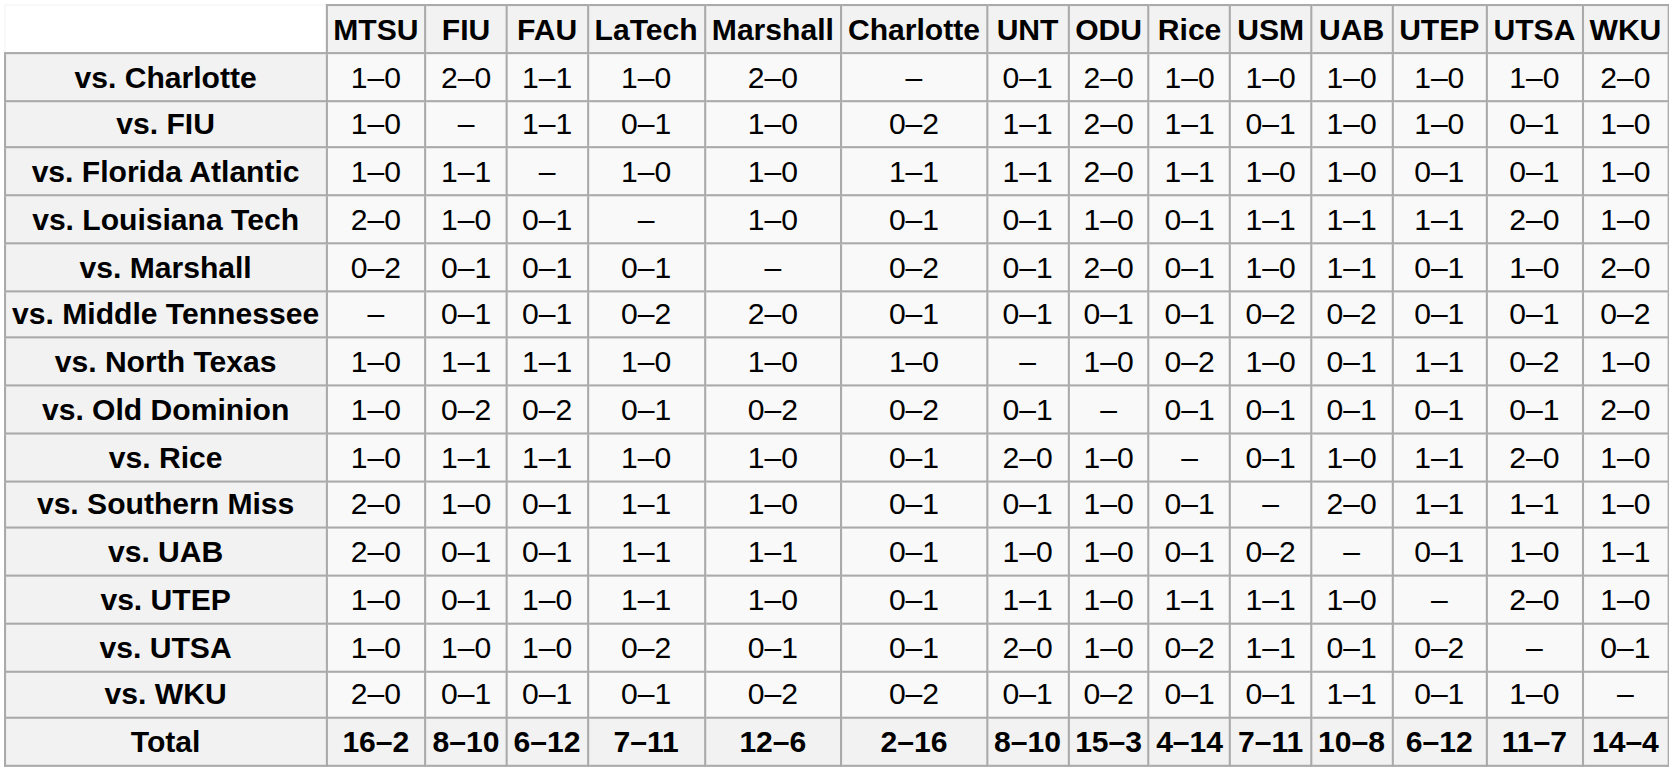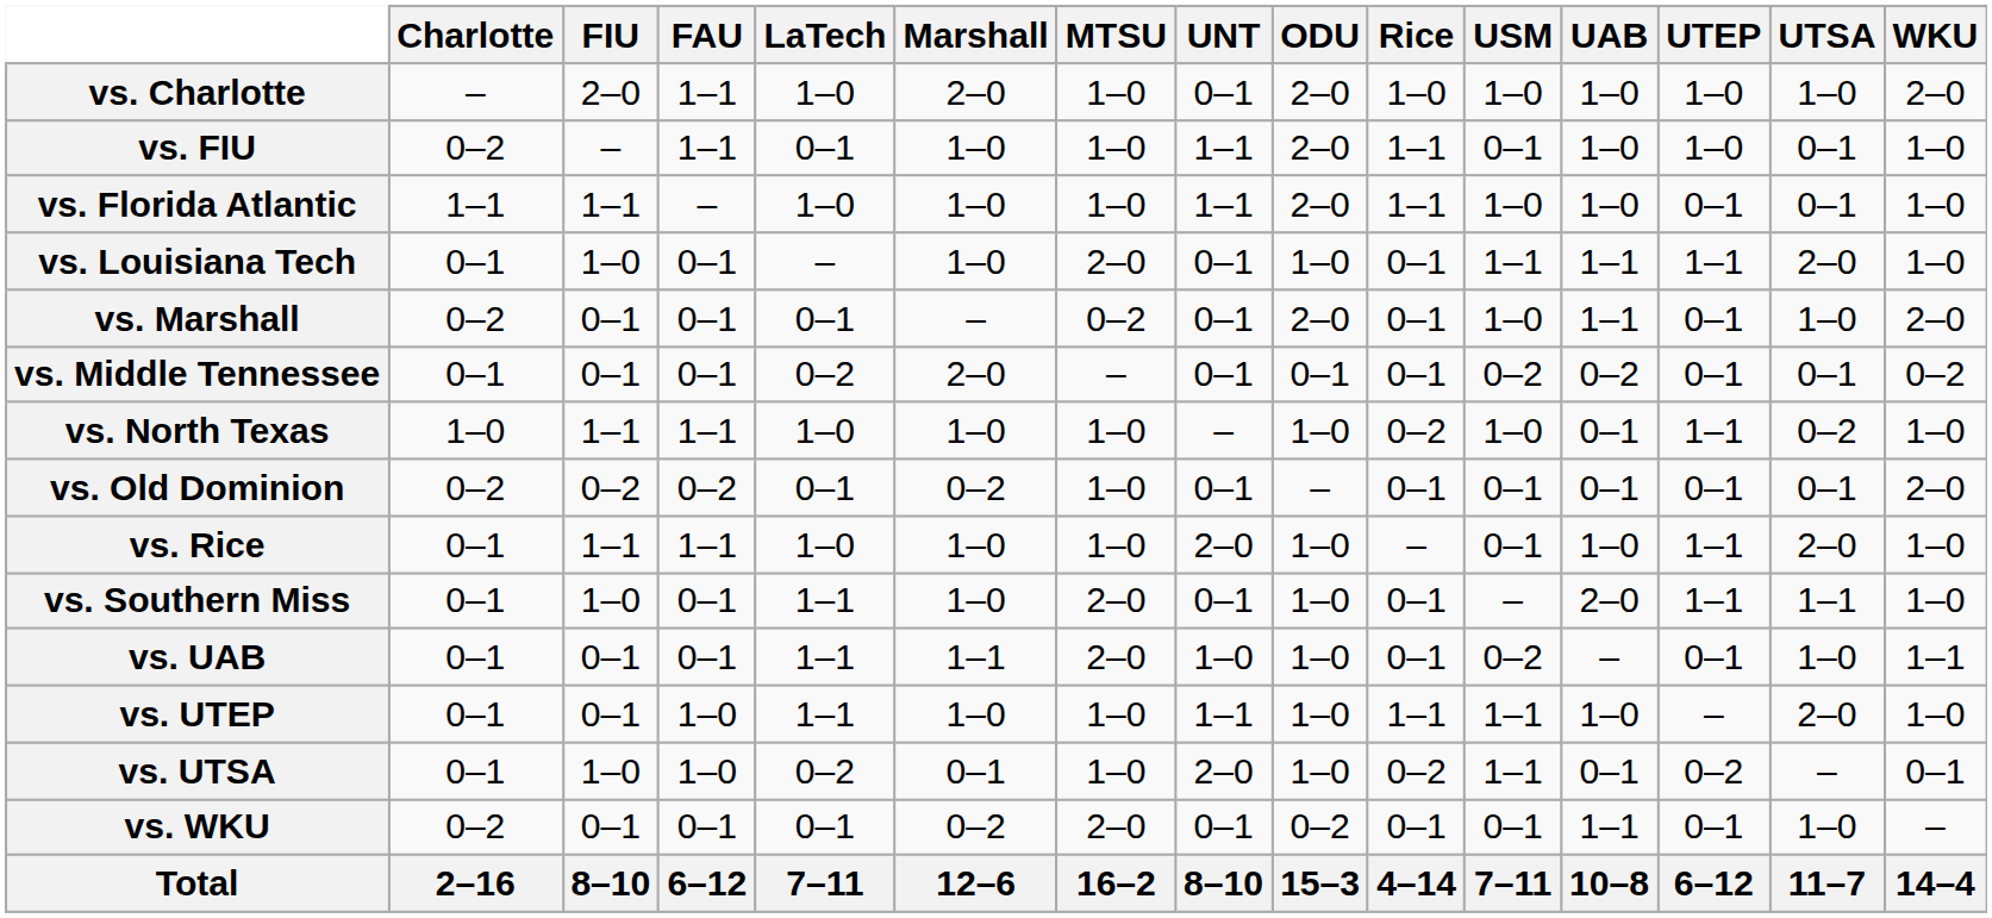 <table class="wikitable" style="white-space:nowrap;font-size:90%;">
 <tr>
 <th colspan=1 style="background:white; border-top-style:hidden; border-left-style:hidden;"   width=75> </th>
-<th style=>MTSU</th>
+<th style=>Charlotte</th>
 <th style=>FIU</th>
 <th style=>FAU</th>
 <th style=>LaTech</th>
 <th style=>Marshall</th>
-<th style=>Charlotte</th>
+<th style=>MTSU</th>
 <th style=>UNT</th>
 <th style=>ODU</th>
 <th style=>Rice</th>
 <th style=>USM</th>
 <th style=>UAB</th>
 <th style=>UTEP</th>
 <th style=>UTSA</th>
 <th style=>WKU</th>
 </tr>
 <tr style="text-align:center;">
 <th>vs. Charlotte</th>
-<td>1–0</td>
+<td>–</td>
 <td>2–0</td>
 <td>1–1</td>
 <td>1–0</td>
 <td>2–0</td>
-<td>–</td>
+<td>1–0</td>
 <td>0–1</td>
 <td>2–0</td>
 <td>1–0</td>
 <td>1–0</td>
 <td>1–0</td>
 <td>1–0</td>
 <td>1–0</td>
 <td>2–0</td>
 </tr>
 <tr style="text-align:center;">
 <th>vs. FIU</th>
-<td>1–0</td>
+<td>0–2</td>
 <td>–</td>
 <td>1–1</td>
 <td>0–1</td>
 <td>1–0</td>
-<td>0–2</td>
+<td>1–0</td>
 <td>1–1</td>
 <td>2–0</td>
 <td>1–1</td>
 <td>0–1</td>
 <td>1–0</td>
 <td>1–0</td>
 <td>0–1</td>
 <td>1–0</td>
 </tr>
 <tr style="text-align:center;">
 <th>vs. Florida Atlantic</th>
-<td>1–0</td>
+<td>1–1</td>
 <td>1–1</td>
 <td>–</td>
 <td>1–0</td>
 <td>1–0</td>
-<td>1–1</td>
+<td>1–0</td>
 <td>1–1</td>
 <td>2–0</td>
 <td>1–1</td>
 <td>1–0</td>
 <td>1–0</td>
 <td>0–1</td>
 <td>0–1</td>
 <td>1–0</td>
 </tr>
 <tr style="text-align:center;">
 <th>vs. Louisiana Tech</th>
-<td>2–0</td>
+<td>0–1</td>
 <td>1–0</td>
 <td>0–1</td>
 <td>–</td>
 <td>1–0</td>
-<td>0–1</td>
+<td>2–0</td>
 <td>0–1</td>
 <td>1–0</td>
 <td>0–1</td>
 <td>1–1</td>
 <td>1–1</td>
 <td>1–1</td>
 <td>2–0</td>
 <td>1–0</td>
 </tr>
 <tr style="text-align:center;">
 <th>vs. Marshall</th>
 <td>0–2</td>
 <td>0–1</td>
 <td>0–1</td>
 <td>0–1</td>
 <td>–</td>
 <td>0–2</td>
 <td>0–1</td>
 <td>2–0</td>
 <td>0–1</td>
 <td>1–0</td>
 <td>1–1</td>
 <td>0–1</td>
 <td>1–0</td>
 <td>2–0</td>
 </tr>
 <tr style="text-align:center;">
 <th>vs. Middle Tennessee</th>
-<td>–</td>
+<td>0–1</td>
 <td>0–1</td>
 <td>0–1</td>
 <td>0–2</td>
 <td>2–0</td>
-<td>0–1</td>
+<td>–</td>
 <td>0–1</td>
 <td>0–1</td>
 <td>0–1</td>
 <td>0–2</td>
 <td>0–2</td>
 <td>0–1</td>
 <td>0–1</td>
 <td>0–2</td>
 </tr>
 <tr style="text-align:center;">
 <th>vs. North Texas</th>
 <td>1–0</td>
 <td>1–1</td>
 <td>1–1</td>
 <td>1–0</td>
 <td>1–0</td>
 <td>1–0</td>
 <td>–</td>
 <td>1–0</td>
 <td>0–2</td>
 <td>1–0</td>
 <td>0–1</td>
 <td>1–1</td>
 <td>0–2</td>
 <td>1–0</td>
 </tr>
 <tr style="text-align:center;">
 <th>vs. Old Dominion</th>
-<td>1–0</td>
+<td>0–2</td>
 <td>0–2</td>
 <td>0–2</td>
 <td>0–1</td>
 <td>0–2</td>
-<td>0–2</td>
+<td>1–0</td>
 <td>0–1</td>
 <td>–</td>
 <td>0–1</td>
 <td>0–1</td>
 <td>0–1</td>
 <td>0–1</td>
 <td>0–1</td>
 <td>2–0</td>
 </tr>
 <tr style="text-align:center;">
 <th>vs. Rice</th>
-<td>1–0</td>
+<td>0–1</td>
 <td>1–1</td>
 <td>1–1</td>
 <td>1–0</td>
 <td>1–0</td>
-<td>0–1</td>
+<td>1–0</td>
 <td>2–0</td>
 <td>1–0</td>
 <td>–</td>
 <td>0–1</td>
 <td>1–0</td>
 <td>1–1</td>
 <td>2–0</td>
 <td>1–0</td>
 </tr>
 <tr style="text-align:center;">
 <th>vs. Southern Miss</th>
-<td>2–0</td>
+<td>0–1</td>
 <td>1–0</td>
 <td>0–1</td>
 <td>1–1</td>
 <td>1–0</td>
-<td>0–1</td>
+<td>2–0</td>
 <td>0–1</td>
 <td>1–0</td>
 <td>0–1</td>
 <td>–</td>
 <td>2–0</td>
 <td>1–1</td>
 <td>1–1</td>
 <td>1–0</td>
 </tr>
 <tr style="text-align:center;">
 <th>vs. UAB</th>
-<td>2–0</td>
+<td>0–1</td>
 <td>0–1</td>
 <td>0–1</td>
 <td>1–1</td>
 <td>1–1</td>
-<td>0–1</td>
+<td>2–0</td>
 <td>1–0</td>
 <td>1–0</td>
 <td>0–1</td>
 <td>0–2</td>
 <td>–</td>
 <td>0–1</td>
 <td>1–0</td>
 <td>1–1</td>
 </tr>
 <tr style="text-align:center;">
 <th>vs. UTEP</th>
-<td>1–0</td>
+<td>0–1</td>
 <td>0–1</td>
 <td>1–0</td>
 <td>1–1</td>
 <td>1–0</td>
-<td>0–1</td>
+<td>1–0</td>
 <td>1–1</td>
 <td>1–0</td>
 <td>1–1</td>
 <td>1–1</td>
 <td>1–0</td>
 <td>–</td>
 <td>2–0</td>
 <td>1–0</td>
 </tr>
 <tr style="text-align:center;">
 <th>vs. UTSA</th>
-<td>1–0</td>
+<td>0–1</td>
 <td>1–0</td>
 <td>1–0</td>
 <td>0–2</td>
 <td>0–1</td>
-<td>0–1</td>
+<td>1–0</td>
 <td>2–0</td>
 <td>1–0</td>
 <td>0–2</td>
 <td>1–1</td>
 <td>0–1</td>
 <td>0–2</td>
 <td>–</td>
 <td>0–1</td>
 </tr>
 <tr style="text-align:center;">
 <th>vs. WKU</th>
-<td>2–0</td>
+<td>0–2</td>
 <td>0–1</td>
 <td>0–1</td>
 <td>0–1</td>
 <td>0–2</td>
-<td>0–2</td>
+<td>2–0</td>
 <td>0–1</td>
 <td>0–2</td>
 <td>0–1</td>
 <td>0–1</td>
 <td>1–1</td>
 <td>0–1</td>
 <td>1–0</td>
 <td>–<br></td>
 </tr>
 <tr style="text-align:center;">
 <th>Total</th>
-<th>16–2</th>
+<th>2–16</th>
 <th>8–10</th>
 <th>6–12</th>
 <th>7–11</th>
 <th>12–6</th>
-<th>2–16</th>
+<th>16–2</th>
 <th>8–10</th>
 <th>15–3</th>
 <th>4–14</th>
 <th>7–11</th>
 <th>10–8</th>
 <th>6–12</th>
 <th>11–7</th>
 <th>14–4</th>
 </tr>
 </table>
